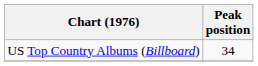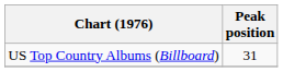 <table class="wikitable sortable">
 <tr>
 <th align="left">Chart (1976)</th>
 <th align="center">Peak<br>position</th>
 </tr>
 <tr>
 <td align="left">US <a href='#'>Top Country Albums</a> (<em><a href='#'>Billboard</a></em>)</td>
-<td align="center">34</td>
+<td align="center">31</td>
 </tr>
 <tr>
 </tr>
 </table>
